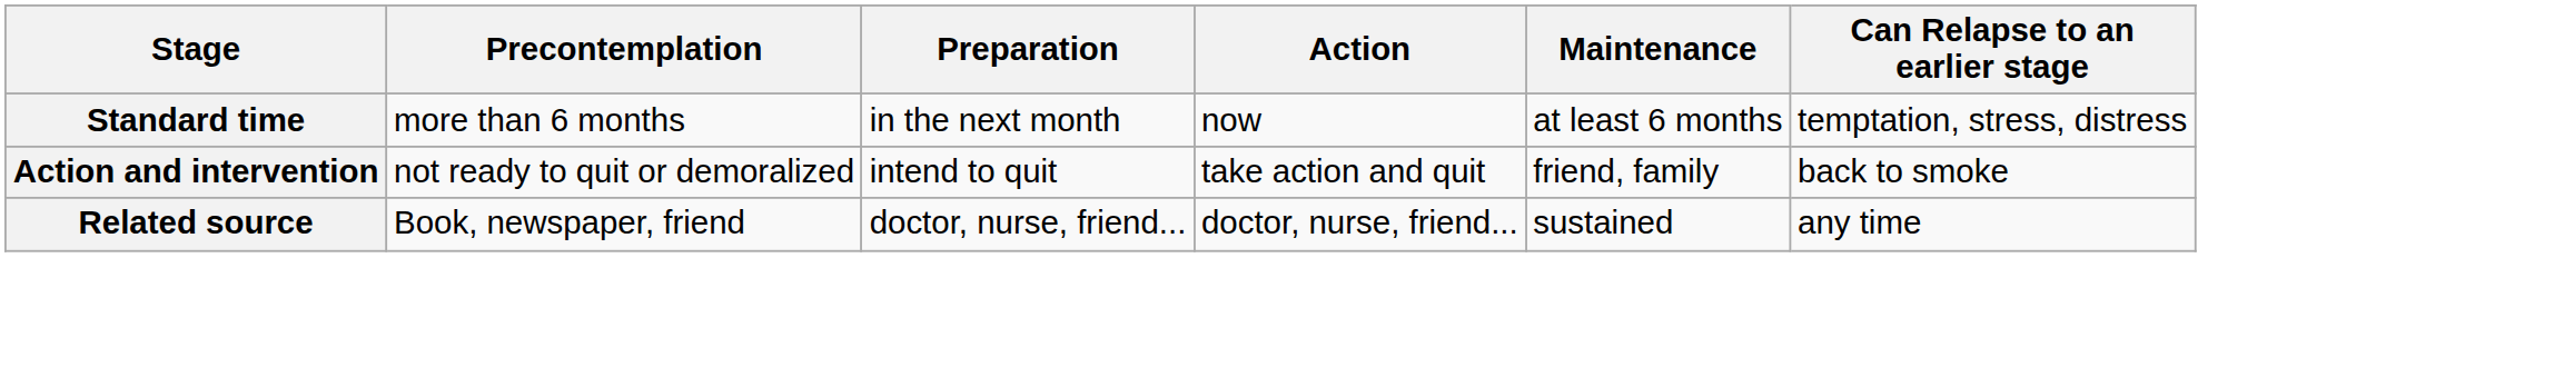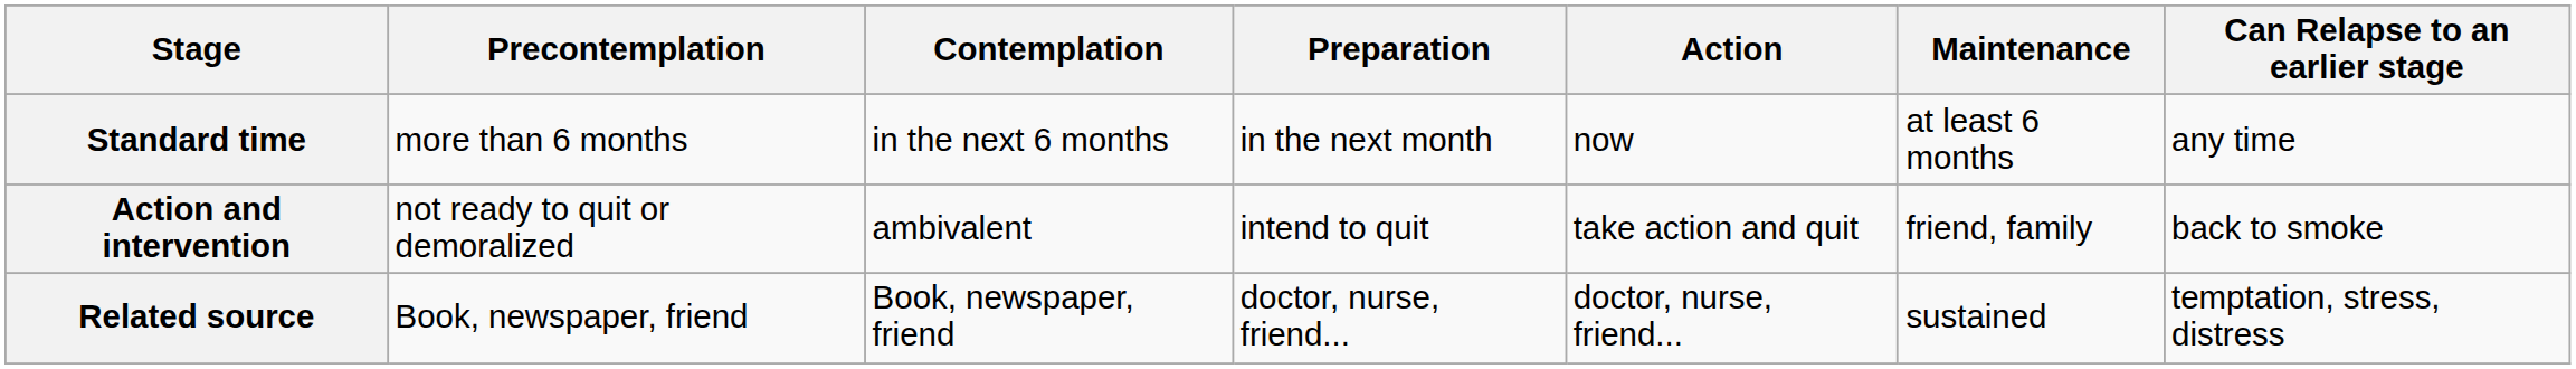 <table class="wikitable">
 <tr>
 <th>Stage</th>
 <th>Precontemplation</th>
+<th>Contemplation</th>
 <th>Preparation</th>
 <th>Action</th>
 <th>Maintenance</th>
 <th>Can Relapse to an<br>earlier stage</th>
 </tr>
 <tr>
 <th scope="row">Standard time</th>
 <td>more than 6 months</td>
+<td>in the next 6 months</td>
 <td>in the next month</td>
 <td>now</td>
 <td>at least 6 months</td>
-<td>temptation, stress, distress</td>
+<td>any time</td>
 </tr>
 <tr>
 <th scope="row">Action and intervention</th>
 <td>not ready to quit or demoralized</td>
+<td>ambivalent</td>
 <td>intend to quit</td>
 <td>take action and quit</td>
 <td>friend, family</td>
 <td>back to smoke</td>
 </tr>
 <tr>
 <th scope="row">Related source</th>
 <td>Book, newspaper, friend</td>
+<td>Book, newspaper, friend</td>
 <td>doctor, nurse, friend...</td>
 <td>doctor, nurse, friend...</td>
 <td>sustained</td>
-<td>any time</td>
+<td>temptation, stress, distress</td>
 </tr>
 </table>
